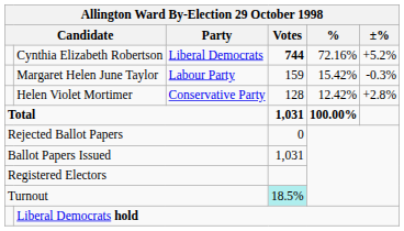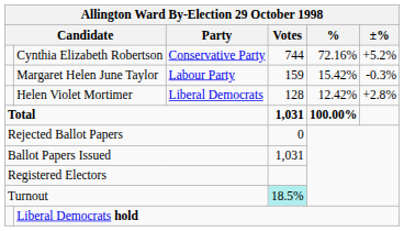 <table class="wikitable"style="text-align:right;">
 <tr>
 <th colspan=6>Allington Ward By-Election 29 October 1998</th>
 </tr>
 <tr>
 <th align=left colspan=2>Candidate</th>
 <th align=left>Party</th>
 <th align=center>Votes</th>
 <th align=center>%</th>
 <th align=center>±%</th>
 </tr>
 <tr>
 <td bgcolor=> </td>
 <td align=left>Cynthia Elizabeth Robertson</td>
-<td align=left><a href='#'>Liberal Democrats</a></td>
-<td><strong>744</strong></td>
+<td align=left><a href='#'>Conservative Party</a></td>
+<td>744</td>
 <td>72.16%</td>
 <td>+5.2%</td>
 </tr>
 <tr>
 <td bgcolor=> </td>
 <td align=left>Margaret Helen June Taylor</td>
 <td align=left><a href='#'>Labour Party</a></td>
 <td>159</td>
 <td>15.42%</td>
 <td>-0.3%</td>
 </tr>
 <tr>
 <td bgcolor=> </td>
 <td align=left>Helen Violet Mortimer</td>
-<td align=left><a href='#'>Conservative Party</a></td>
+<td align=left><a href='#'>Liberal Democrats</a></td>
 <td>128</td>
 <td>12.42%</td>
 <td>+2.8%</td>
 </tr>
 <tr>
 <td align=left colspan=3><strong>Total</strong></td>
 <td><strong>1,031</strong></td>
 <td><strong>100.00%</strong></td>
 <td></td>
 </tr>
 <tr>
 <td align=left colspan=3>Rejected Ballot Papers</td>
 <td>0</td>
 <td rowspan=4 colspan=2></td>
 </tr>
 <tr>
 <td align=left colspan=3>Ballot Papers Issued</td>
 <td>1,031</td>
 </tr>
 <tr>
 <td align=left colspan=3>Registered Electors</td>
 <td></td>
 </tr>
 <tr>
 <td align=left colspan=3>Turnout</td>
 <td style="background: paleturquoise;">18.5%</td>
 </tr>
 <tr>
 <td bgcolor=> </td>
 <td align=left colspan=6><a href='#'>Liberal Democrats</a> <strong>hold</strong></td>
 </tr>
 </table>
